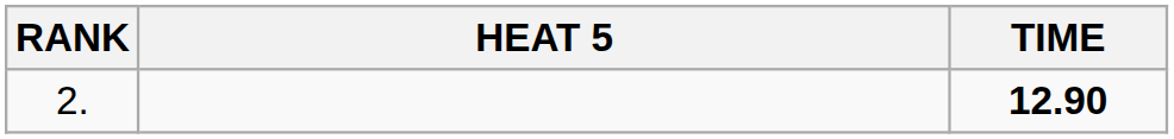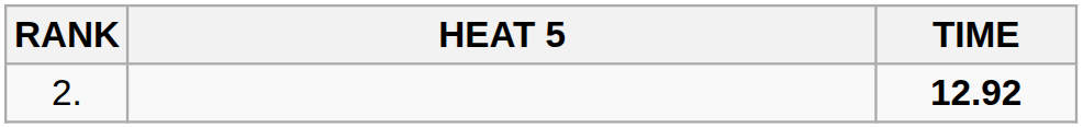 <table class="wikitable" style="border-collapse: collapse; font-size: 90%;">
 <tr>
 <th>RANK</th>
 <th style="width: 20em">HEAT 5</th>
 <th style="width: 5em">TIME</th>
 </tr>
 <tr>
 <td align="center">2.</td>
 <td></td>
-<td align="center"><strong>12.90</strong></td>
+<td align="center"><strong>12.92</strong></td>
 </tr>
 </table>
